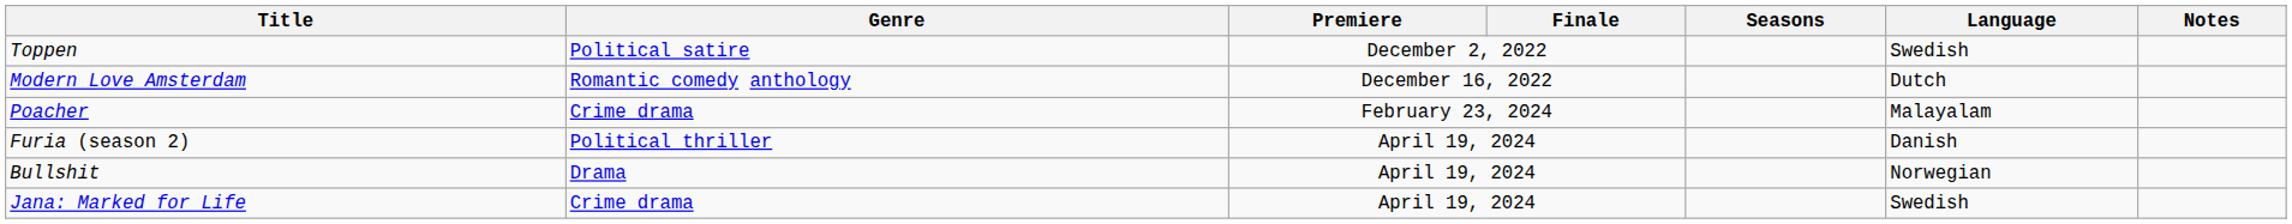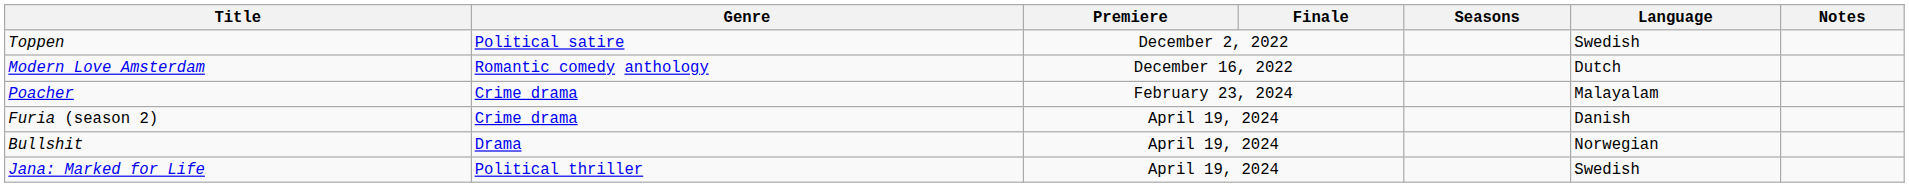 <table class="wikitable sortable" style="width:100%;">
 <tr>
 <th>Title</th>
 <th>Genre</th>
 <th>Premiere</th>
 <th>Finale</th>
 <th>Seasons</th>
 <th>Language</th>
 <th>Notes</th>
 </tr>
 <tr>
 <td><em>Toppen</em></td>
 <td><a href='#'>Political satire</a></td>
 <td colspan="2" style="text-align:center">December 2, 2022</td>
 <td></td>
 <td>Swedish</td>
 <td></td>
 </tr>
 <tr>
 <td><em><a href='#'>Modern Love Amsterdam</a></em></td>
 <td><a href='#'>Romantic comedy</a> <a href='#'>anthology</a></td>
 <td colspan="2" style="text-align:center">December 16, 2022</td>
 <td></td>
 <td>Dutch</td>
 <td></td>
 </tr>
 <tr>
 <td><em><a href='#'>Poacher</a></em></td>
 <td><a href='#'>Crime drama</a></td>
 <td colspan="2" style="text-align:center">February 23, 2024</td>
 <td></td>
 <td>Malayalam</td>
 <td></td>
 </tr>
 <tr>
 <td><em>Furia</em> (season 2)</td>
-<td><a href='#'>Political thriller</a></td>
+<td><a href='#'>Crime drama</a></td>
 <td colspan="2" style="text-align:center">April 19, 2024</td>
 <td></td>
 <td>Danish</td>
 <td></td>
 </tr>
 <tr>
 <td><em>Bullshit</em></td>
 <td><a href='#'>Drama</a></td>
 <td colspan="2" style="text-align:center">April 19, 2024</td>
 <td></td>
 <td>Norwegian</td>
 <td></td>
 </tr>
 <tr>
 <td><em><a href='#'>Jana: Marked for Life</a></em></td>
-<td><a href='#'>Crime drama</a></td>
+<td><a href='#'>Political thriller</a></td>
 <td colspan="2" style="text-align:center">April 19, 2024</td>
 <td></td>
 <td>Swedish</td>
 <td></td>
 </tr>
 </table>
